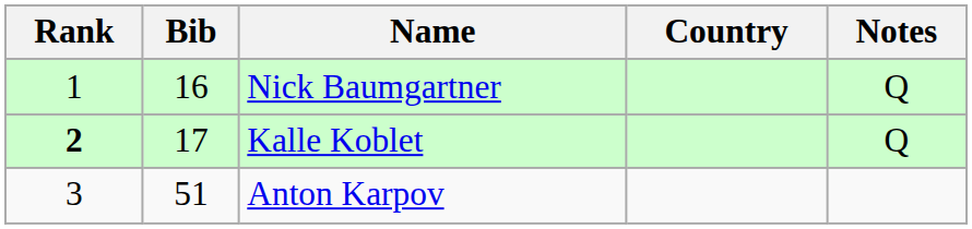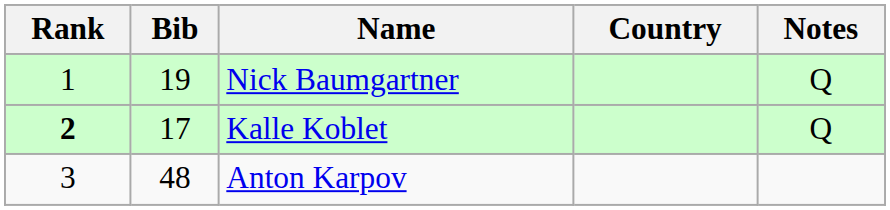 <table class="wikitable" style="text-align:center; width:450px">
 <tr>
 <th>Rank</th>
 <th>Bib</th>
 <th>Name</th>
 <th>Country</th>
 <th>Notes</th>
 </tr>
 <tr bgcolor=ccffcc>
 <td>1</td>
-<td>16</td>
+<td>19</td>
 <td align=left><a href='#'>Nick Baumgartner</a></td>
 <td align=left></td>
 <td>Q</td>
 </tr>
 <tr bgcolor=ccffcc>
 <td><strong>2</strong></td>
 <td>17</td>
 <td align=left><a href='#'>Kalle Koblet</a></td>
 <td align=left></td>
 <td>Q</td>
 </tr>
 <tr>
 <td>3</td>
-<td>51</td>
+<td>48</td>
 <td align=left><a href='#'>Anton Karpov</a></td>
 <td align=left></td>
 <td></td>
 </tr>
 </table>
